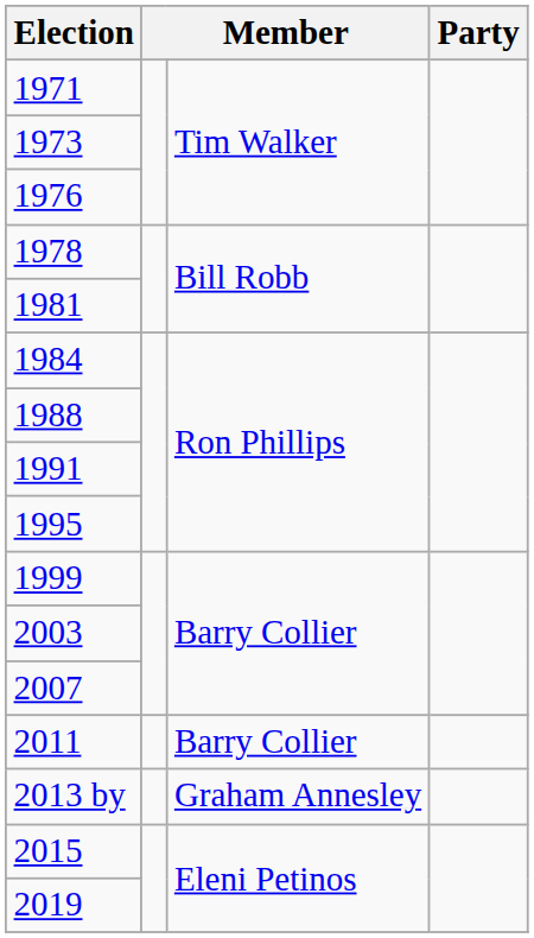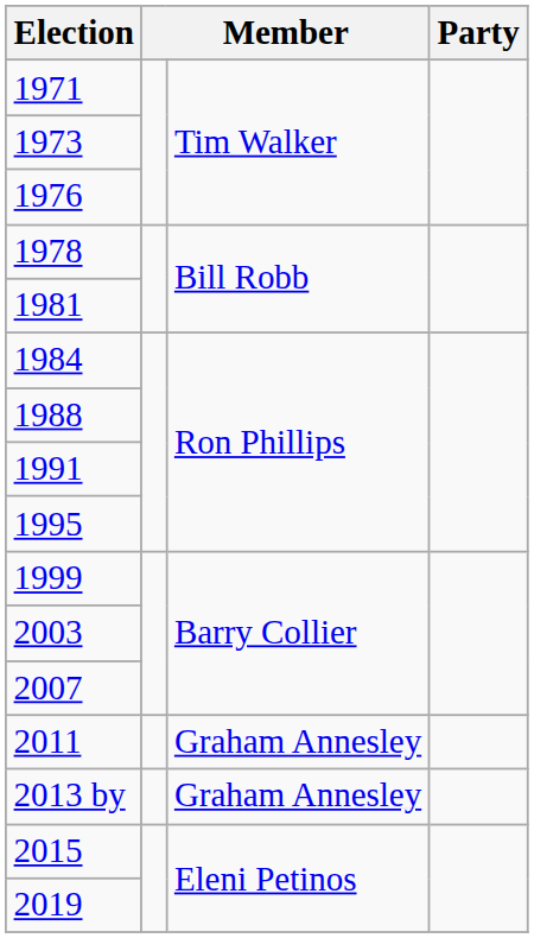 <table class="wikitable">
 <tr>
 <th>Election</th>
 <th colspan="2">Member</th>
 <th>Party</th>
 </tr>
 <tr>
 <td><a href='#'>1971</a></td>
 <td rowspan="3" > </td>
 <td rowspan="3"><a href='#'>Tim Walker</a></td>
 <td rowspan="3"></td>
 </tr>
 <tr>
 <td><a href='#'>1973</a></td>
 </tr>
 <tr>
 <td><a href='#'>1976</a></td>
 </tr>
 <tr>
 <td><a href='#'>1978</a></td>
 <td rowspan="2" > </td>
 <td rowspan="2"><a href='#'>Bill Robb</a></td>
 <td rowspan="2"></td>
 </tr>
 <tr>
 <td><a href='#'>1981</a></td>
 </tr>
 <tr>
 <td><a href='#'>1984</a></td>
 <td rowspan="4" > </td>
 <td rowspan="4"><a href='#'>Ron Phillips</a></td>
 <td rowspan="4"></td>
 </tr>
 <tr>
 <td><a href='#'>1988</a></td>
 </tr>
 <tr>
 <td><a href='#'>1991</a></td>
 </tr>
 <tr>
 <td><a href='#'>1995</a></td>
 </tr>
 <tr>
 <td><a href='#'>1999</a></td>
 <td rowspan="3" > </td>
 <td rowspan="3"><a href='#'>Barry Collier</a></td>
 <td rowspan="3"></td>
 </tr>
 <tr>
 <td><a href='#'>2003</a></td>
 </tr>
 <tr>
 <td><a href='#'>2007</a></td>
 </tr>
 <tr>
 <td><a href='#'>2011</a></td>
 <td> </td>
-<td><a href='#'>Barry Collier</a></td>
+<td><a href='#'>Graham Annesley</a></td>
 <td></td>
 </tr>
 <tr>
 <td><a href='#'>2013 by</a></td>
 <td> </td>
 <td><a href='#'>Graham Annesley</a></td>
 <td></td>
 </tr>
 <tr>
 <td><a href='#'>2015</a></td>
 <td rowspan="2" > </td>
 <td rowspan="2"><a href='#'>Eleni Petinos</a></td>
 <td rowspan="2"></td>
 </tr>
 <tr>
 <td><a href='#'>2019</a></td>
 </tr>
 </table>
